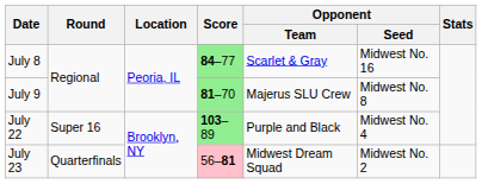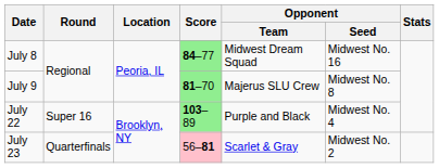 <table class="wikitable">
 <tr>
 <th rowspan=2>Date</th>
 <th rowspan=2>Round</th>
 <th rowspan=2>Location</th>
 <th rowspan=2>Score</th>
 <th colspan=2>Opponent</th>
 <th rowspan=2>Stats</th>
 </tr>
 <tr>
 <th>Team</th>
 <th>Seed</th>
 </tr>
 <tr>
 <td>July 8</td>
 <td rowspan=2>Regional</td>
 <td rowspan=2><a href='#'>Peoria, IL</a></td>
 <td bgcolor=lightgreen><strong>84</strong>–77</td>
-<td><a href='#'>Scarlet & Gray</a></td>
+<td>Midwest Dream Squad</td>
 <td>Midwest No. 16</td>
 </tr>
 <tr>
 <td>July 9</td>
 <td bgcolor=lightgreen><strong>81</strong>–70</td>
 <td>Majerus SLU Crew</td>
 <td>Midwest No. 8</td>
 </tr>
 <tr>
 <td>July 22</td>
 <td>Super 16</td>
 <td rowspan=2><a href='#'>Brooklyn, NY</a></td>
 <td bgcolor=lightgreen><strong>103</strong>–89</td>
 <td>Purple and Black</td>
 <td>Midwest No. 4</td>
 </tr>
 <tr>
 <td>July 23</td>
 <td>Quarterfinals</td>
 <td bgcolor=pink>56–<strong>81</strong></td>
-<td>Midwest Dream Squad</td>
+<td><a href='#'>Scarlet & Gray</a></td>
 <td>Midwest No. 2</td>
 <td></td>
 </tr>
 </table>
